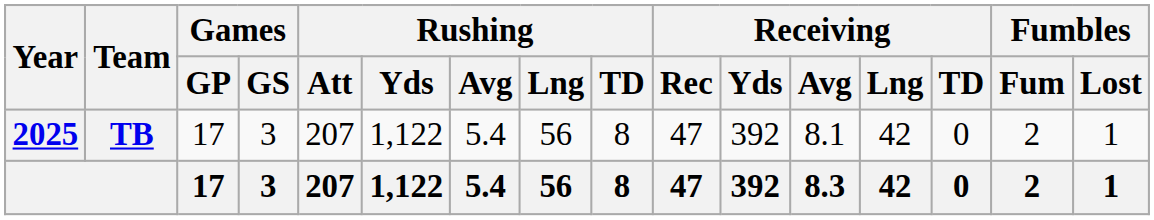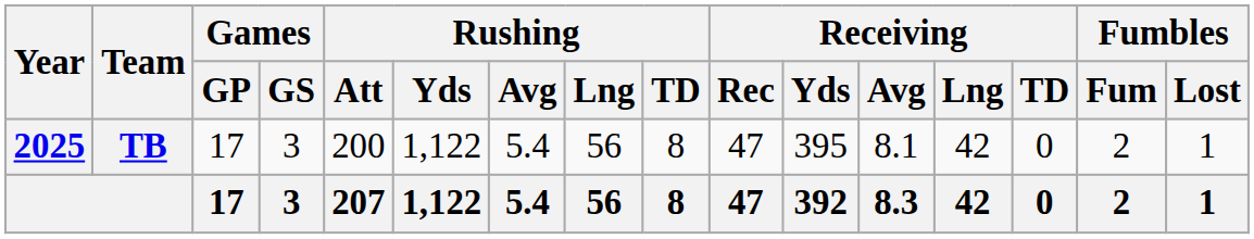 <table class="wikitable" style="text-align:center;">
 <tr>
 <th rowspan="2">Year</th>
 <th rowspan="2">Team</th>
 <th colspan="2">Games</th>
 <th colspan="5">Rushing</th>
 <th colspan="5">Receiving</th>
 <th colspan="2">Fumbles</th>
 </tr>
 <tr>
 <th>GP</th>
 <th>GS</th>
 <th>Att</th>
 <th>Yds</th>
 <th>Avg</th>
 <th>Lng</th>
 <th>TD</th>
 <th>Rec</th>
 <th>Yds</th>
 <th>Avg</th>
 <th>Lng</th>
 <th>TD</th>
 <th>Fum</th>
 <th>Lost</th>
 </tr>
 <tr>
 <th><a href='#'>2025</a></th>
 <th><a href='#'>TB</a></th>
 <td>17</td>
 <td>3</td>
-<td>207</td>
+<td>200</td>
 <td>1,122</td>
 <td>5.4</td>
 <td>56</td>
 <td>8</td>
 <td>47</td>
-<td>392</td>
+<td>395</td>
 <td>8.1</td>
 <td>42</td>
 <td>0</td>
 <td>2</td>
 <td>1</td>
 </tr>
 <tr>
 <th colspan="2"></th>
 <th>17</th>
 <th>3</th>
 <th>207</th>
 <th>1,122</th>
 <th>5.4</th>
 <th>56</th>
 <th>8</th>
 <th>47</th>
 <th>392</th>
 <th>8.3</th>
 <th>42</th>
 <th>0</th>
 <th>2</th>
 <th>1</th>
 </tr>
 </table>
